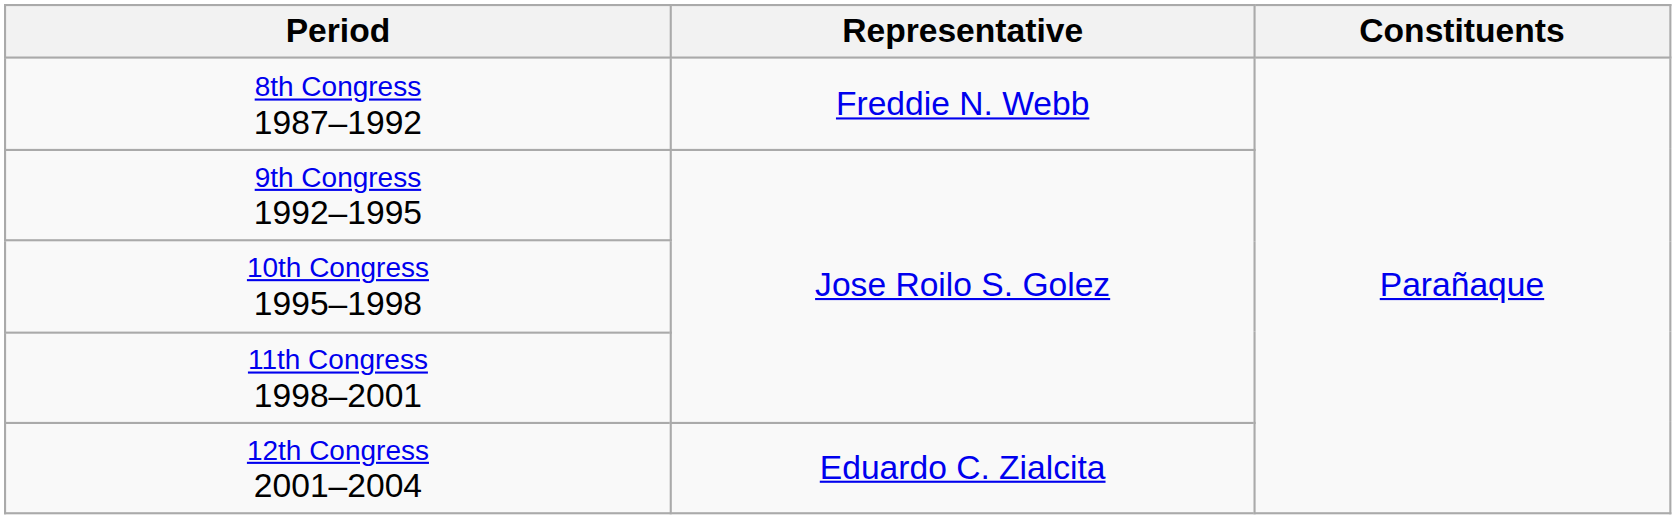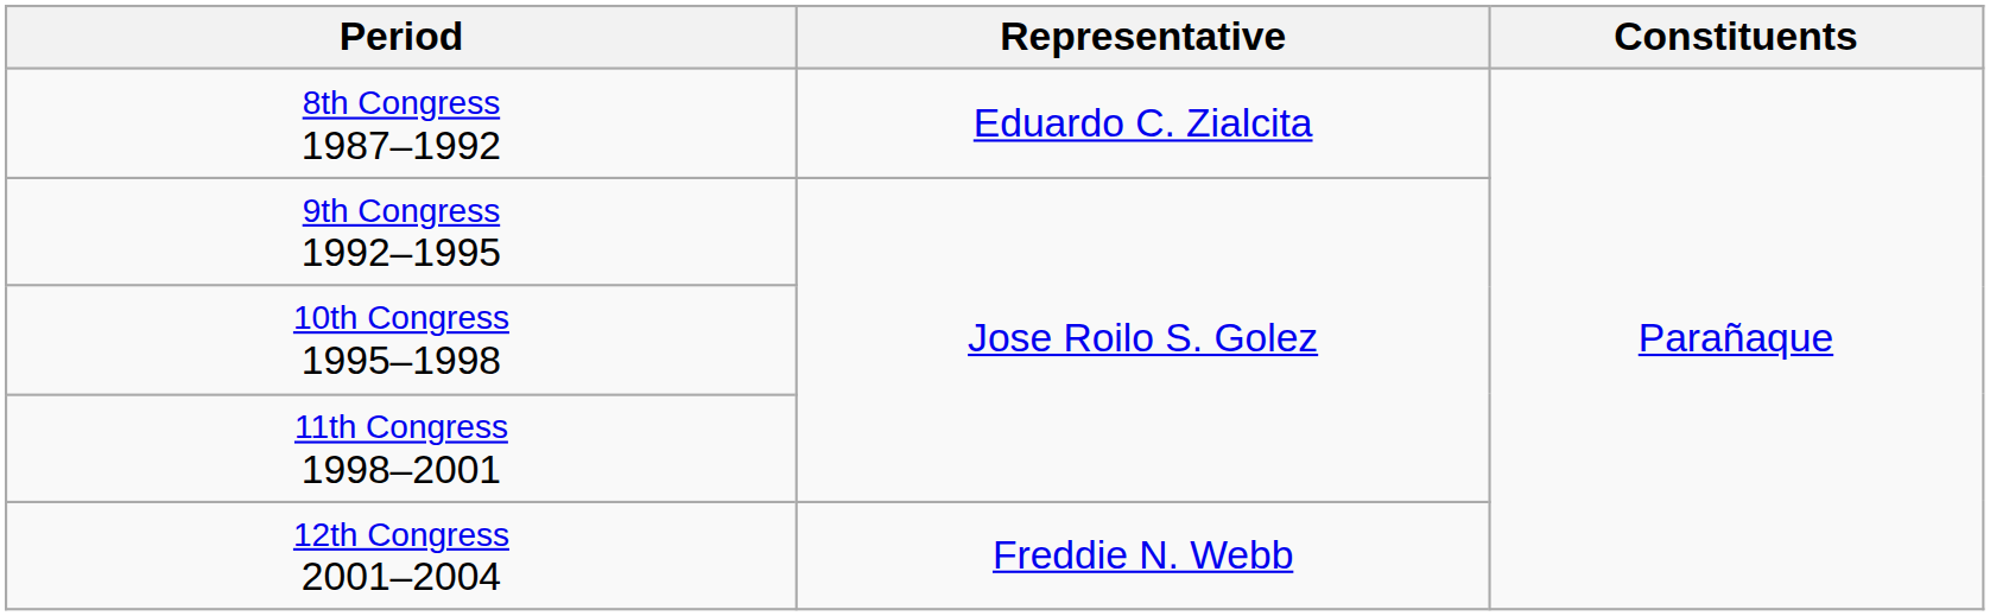 <table class="wikitable" style="text-align:center; width:40%;">
 <tr>
 <th width="40%">Period</th>
 <th>Representative</th>
 <th>Constituents</th>
 </tr>
 <tr>
 <td><small><a href='#'>8th Congress</a></small><br>1987–1992</td>
-<td><a href='#'>Freddie N. Webb</a></td>
+<td><a href='#'>Eduardo C. Zialcita</a></td>
 <td rowspan="5"><a href='#'>Parañaque</a></td>
 </tr>
 <tr>
 <td><small><a href='#'>9th Congress</a></small><br>1992–1995</td>
 <td rowspan="3"><a href='#'>Jose Roilo S. Golez</a></td>
 </tr>
 <tr>
 <td><small><a href='#'>10th Congress</a></small><br>1995–1998</td>
 </tr>
 <tr>
 <td><small><a href='#'>11th Congress</a></small><br>1998–2001</td>
 </tr>
 <tr>
 <td><small><a href='#'>12th Congress</a></small><br>2001–2004</td>
-<td><a href='#'>Eduardo C. Zialcita</a></td>
+<td><a href='#'>Freddie N. Webb</a></td>
 </tr>
 </table>
